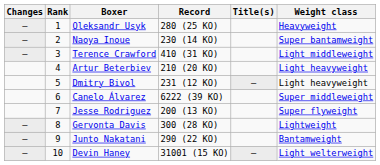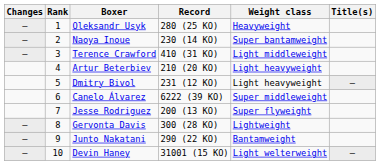 <table class="wikitable ">
 <tr>
 <th>Changes</th>
 <th>Rank</th>
 <th>Boxer</th>
 <th>Record</th>
+<th>Weight class</th>
 <th>Title(s)</th>
-<th>Weight class</th>
 </tr>
 <tr>
 <td align=center bgcolor=#ECECEC>–</td>
 <td align=center>1</td>
 <td><a href='#'>Oleksandr Usyk</a></td>
 <td>280 (25 KO)</td>
+<td><a href='#'>Heavyweight</a></td>
 <td></td>
-<td><a href='#'>Heavyweight</a></td>
 </tr>
 <tr>
 <td align=center bgcolor=#ECECEC>–</td>
 <td align=center>2</td>
 <td><a href='#'>Naoya Inoue</a></td>
 <td>230 (14 KO)</td>
+<td><a href='#'>Super bantamweight</a></td>
 <td></td>
-<td><a href='#'>Super bantamweight</a></td>
 </tr>
 <tr>
 <td align=center bgcolor=#ECECEC>–</td>
 <td align=center>3</td>
 <td><a href='#'>Terence Crawford</a></td>
 <td>410 (31 KO)</td>
+<td><a href='#'>Light middleweight</a></td>
 <td></td>
-<td><a href='#'>Light middleweight</a></td>
 </tr>
 <tr>
 <td align=center></td>
 <td align=center>4</td>
 <td><a href='#'>Artur Beterbiev</a></td>
 <td>210 (20 KO)</td>
+<td><a href='#'>Light heavyweight</a></td>
 <td></td>
-<td><a href='#'>Light heavyweight</a></td>
 </tr>
 <tr>
 <td align=center></td>
 <td align=center>5</td>
 <td><a href='#'>Dmitry Bivol</a></td>
 <td>231 (12 KO)</td>
+<td>Light heavyweight</td>
 <td align=center bgcolor=#ECECEC data-sort-value="Z">–</td>
-<td>Light heavyweight</td>
 </tr>
 <tr>
 <td align=center></td>
 <td align=center>6</td>
 <td><a href='#'>Canelo Álvarez</a></td>
 <td>6222 (39 KO)</td>
+<td><a href='#'>Super middleweight</a></td>
 <td></td>
-<td><a href='#'>Super middleweight</a></td>
 </tr>
 <tr>
 <td align=center></td>
 <td align=center>7</td>
 <td><a href='#'>Jesse Rodriguez</a></td>
 <td>200 (13 KO)</td>
+<td><a href='#'>Super flyweight</a></td>
 <td></td>
-<td><a href='#'>Super flyweight</a></td>
 </tr>
 <tr>
 <td align=center bgcolor=#ECECEC>–</td>
 <td align=center>8</td>
 <td><a href='#'>Gervonta Davis</a></td>
 <td>300 (28 KO)</td>
+<td><a href='#'>Lightweight</a></td>
 <td></td>
-<td><a href='#'>Lightweight</a></td>
 </tr>
 <tr>
 <td align=center bgcolor=#ECECEC>–</td>
 <td align=center>9</td>
 <td><a href='#'>Junto Nakatani</a></td>
 <td>290 (22 KO)</td>
+<td><a href='#'>Bantamweight</a></td>
 <td></td>
-<td><a href='#'>Bantamweight</a></td>
 </tr>
 <tr>
 <td align=center bgcolor=#ECECEC>–</td>
 <td align=center>10</td>
 <td><a href='#'>Devin Haney</a></td>
 <td>31001 (15 KO)</td>
+<td><a href='#'>Light welterweight</a></td>
 <td align=center bgcolor=#ECECEC data-sort-value="Z">–</td>
-<td><a href='#'>Light welterweight</a></td>
 </tr>
 </table>
